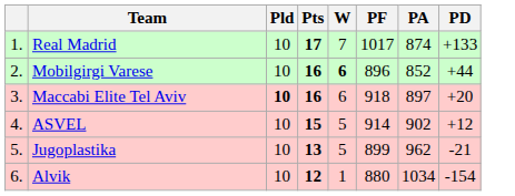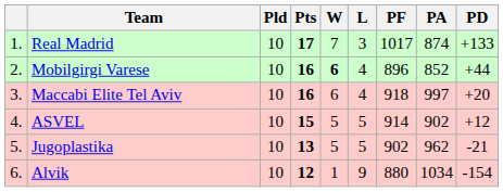 <table class="wikitable" style="text-align:center">
 <tr>
 <th width=15></th>
 <th width=220>Team</th>
 <th width=20>Pld</th>
 <th width=20>Pts</th>
 <th width=20>W</th>
+<th width=20>L</th>
 <th width=20>PF</th>
 <th width=20>PA</th>
 <th width=20>PD</th>
 </tr>
 <tr style="background: #ccffcc;">
 <td>1.</td>
 <td align=left> <a href='#'>Real Madrid</a></td>
 <td>10</td>
 <td><strong>17</strong></td>
 <td>7</td>
+<td>3</td>
 <td>1017</td>
 <td>874</td>
 <td>+133</td>
 </tr>
 <tr style="background: #ccffcc;">
 <td>2.</td>
 <td align=left> <a href='#'>Mobilgirgi Varese</a></td>
 <td>10</td>
 <td><strong>16</strong></td>
 <td><strong>6</strong></td>
+<td>4</td>
 <td>896</td>
 <td>852</td>
 <td>+44</td>
 </tr>
 <tr style="background: #ffcccc;">
 <td>3.</td>
 <td align=left> <a href='#'>Maccabi Elite Tel Aviv</a></td>
-<td><strong>10</strong></td>
+<td>10</td>
 <td><strong>16</strong></td>
 <td>6</td>
+<td>4</td>
 <td>918</td>
-<td>897</td>
+<td>997</td>
 <td>+20</td>
 </tr>
 <tr style="background: #ffcccc;"|>
 <td>4.</td>
 <td align=left> <a href='#'>ASVEL</a></td>
 <td>10</td>
 <td><strong>15</strong></td>
+<td>5</td>
 <td>5</td>
 <td>914</td>
 <td>902</td>
 <td>+12</td>
 </tr>
 <tr style="background: #ffcccc;">
 <td>5.</td>
 <td align=left> <a href='#'>Jugoplastika</a></td>
 <td>10</td>
 <td><strong>13</strong></td>
 <td>5</td>
-<td>899</td>
+<td>5</td>
+<td>902</td>
 <td>962</td>
 <td>-21</td>
 </tr>
 <tr style="background: #ffcccc;">
 <td>6.</td>
 <td align=left> <a href='#'>Alvik</a></td>
 <td>10</td>
 <td><strong>12</strong></td>
 <td>1</td>
+<td>9</td>
 <td>880</td>
 <td>1034</td>
 <td>-154</td>
 </tr>
 </table>
